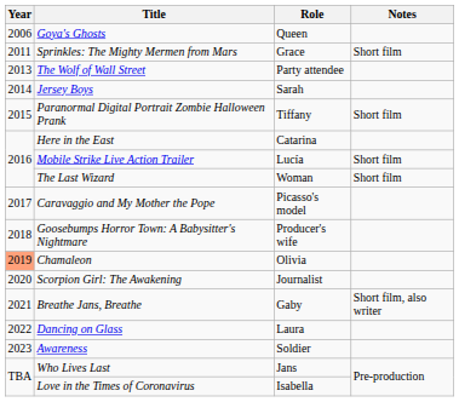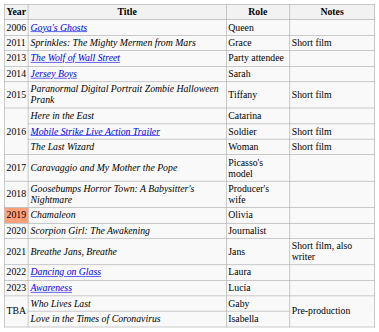 <table class="wikitable">
 <tr>
 <th>Year</th>
 <th>Title</th>
 <th>Role</th>
 <th>Notes</th>
 </tr>
 <tr>
 <td>2006</td>
 <td><em><a href='#'>Goya's Ghosts</a></em></td>
 <td>Queen</td>
 <td></td>
 </tr>
 <tr>
 <td>2011</td>
 <td><em>Sprinkles: The Mighty Mermen from Mars</em></td>
 <td>Grace</td>
 <td>Short film</td>
 </tr>
 <tr>
 <td>2013</td>
 <td><em><a href='#'>The Wolf of Wall Street</a></em></td>
 <td>Party attendee</td>
 <td></td>
 </tr>
 <tr>
 <td>2014</td>
 <td><em><a href='#'>Jersey Boys</a></em></td>
 <td>Sarah</td>
 <td></td>
 </tr>
 <tr>
 <td>2015</td>
 <td><em>Paranormal Digital Portrait Zombie Halloween Prank</em></td>
 <td>Tiffany</td>
 <td>Short film</td>
 </tr>
 <tr>
 <td rowspan="3">2016</td>
 <td><em>Here in the East</em></td>
 <td>Catarina</td>
 <td></td>
 </tr>
 <tr>
 <td><em><a href='#'>Mobile Strike Live Action Trailer</a></em></td>
-<td>Lucía</td>
+<td>Soldier</td>
 <td>Short film</td>
 </tr>
 <tr>
 <td><em>The Last Wizard</em></td>
 <td>Woman</td>
 <td>Short film</td>
 </tr>
 <tr>
 <td>2017</td>
 <td><em>Caravaggio and My Mother the Pope</em></td>
 <td>Picasso's model</td>
 <td></td>
 </tr>
 <tr>
 <td>2018</td>
 <td><em>Goosebumps Horror Town: A Babysitter's Nightmare</em></td>
 <td>Producer's wife</td>
 <td></td>
 </tr>
 <tr>
 <td style="background: lightsalmon;">2019</td>
 <td><em>Chamaleon</em></td>
 <td>Olivia</td>
 <td></td>
 </tr>
 <tr>
 <td>2020</td>
 <td><em>Scorpion Girl: The Awakening</em></td>
 <td>Journalist</td>
 <td></td>
 </tr>
 <tr>
 <td>2021</td>
 <td><em>Breathe Jans, Breathe</em></td>
-<td>Gaby</td>
+<td>Jans</td>
 <td>Short film, also writer</td>
 </tr>
 <tr>
 <td>2022</td>
 <td><em><a href='#'>Dancing on Glass</a></em></td>
 <td>Laura</td>
 <td></td>
 </tr>
 <tr>
 <td>2023</td>
 <td><em><a href='#'>Awareness</a></em></td>
-<td>Soldier</td>
+<td>Lucía</td>
 <td></td>
 </tr>
 <tr>
 <td rowspan="2">TBA</td>
 <td><em>Who Lives Last</em></td>
-<td>Jans</td>
+<td>Gaby</td>
 <td rowspan="2">Pre-production</td>
 </tr>
 <tr>
 <td><em>Love in the Times of Coronavirus</em></td>
 <td>Isabella</td>
 </tr>
 </table>
